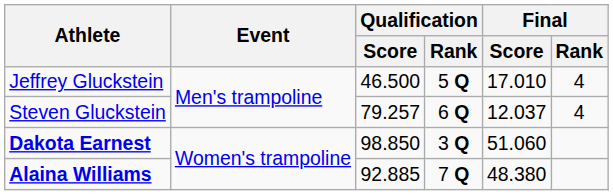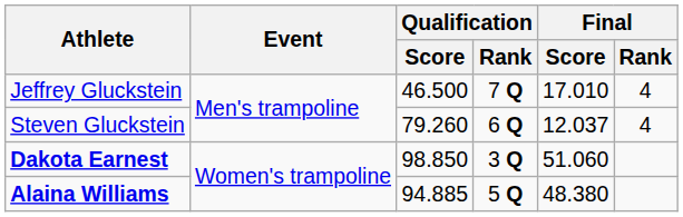 <table class="wikitable" style="font-size:90%">
 <tr>
 <th rowspan=2>Athlete</th>
 <th rowspan=2>Event</th>
 <th colspan=2>Qualification</th>
 <th colspan=2>Final</th>
 </tr>
 <tr>
 <th>Score</th>
 <th>Rank</th>
 <th>Score</th>
 <th>Rank</th>
 </tr>
 <tr align=center>
 <td align=left><a href='#'>Jeffrey Gluckstein</a></td>
 <td align=left rowspan=2><a href='#'>Men's trampoline</a></td>
 <td>46.500</td>
-<td>5 <strong>Q</strong></td>
+<td>7 <strong>Q</strong></td>
 <td>17.010</td>
 <td>4</td>
 </tr>
 <tr align=center>
 <td align=left><a href='#'>Steven Gluckstein</a></td>
-<td>79.257</td>
+<td>79.260</td>
 <td>6 <strong>Q</strong></td>
 <td>12.037</td>
 <td>4</td>
 </tr>
 <tr align=center>
 <td align=left><strong><a href='#'>Dakota Earnest</a></strong></td>
 <td align=left rowspan=2><a href='#'>Women's trampoline</a></td>
 <td>98.850</td>
 <td>3 <strong>Q</strong></td>
 <td>51.060</td>
 <td></td>
 </tr>
 <tr align=center>
 <td align=left><strong><a href='#'>Alaina Williams</a></strong></td>
-<td>92.885</td>
-<td>7 <strong>Q</strong></td>
+<td>94.885</td>
+<td>5 <strong>Q</strong></td>
 <td>48.380</td>
 <td></td>
 </tr>
 </table>
